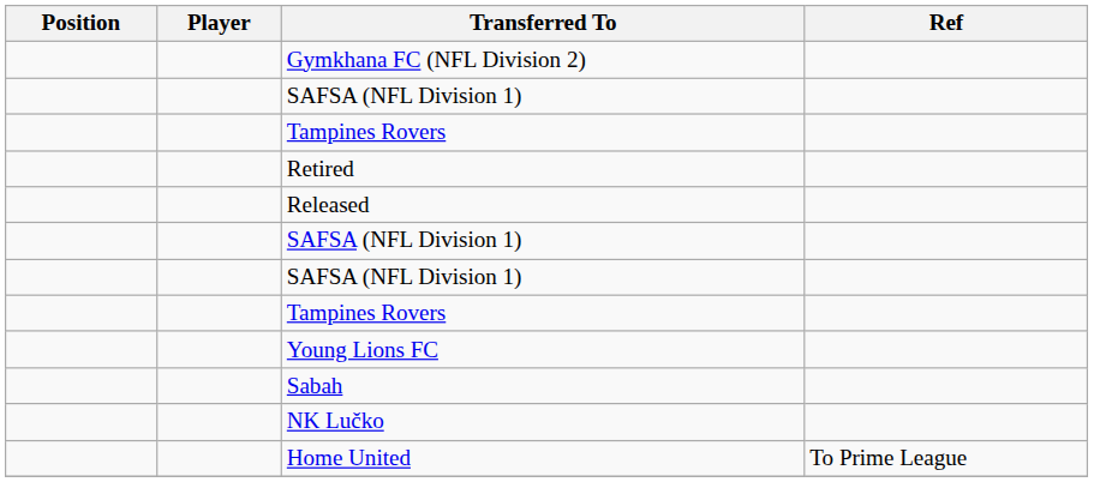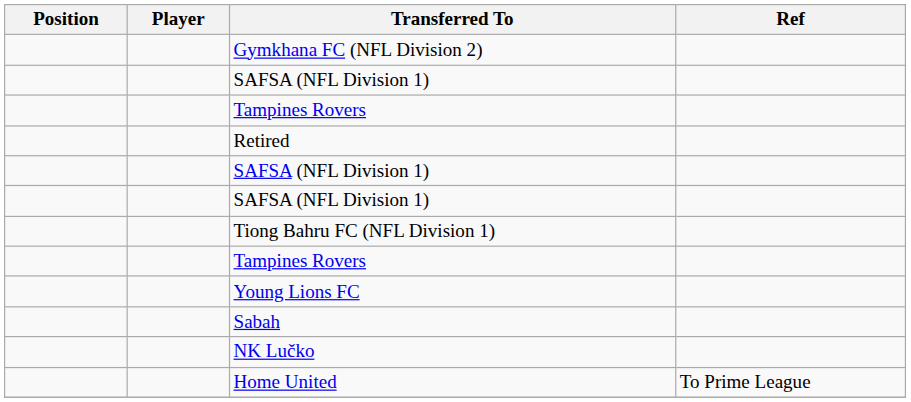 <table class="wikitable sortable" style="width:60%; text-align:center; font-size:100%; text-align:left;">
 <tr>
 <th><strong>Position</strong></th>
 <th><strong>Player</strong></th>
 <th><strong>Transferred To</strong></th>
 <th><strong>Ref</strong></th>
 </tr>
 <tr>
 <td></td>
 <td></td>
 <td> <a href='#'>Gymkhana FC</a> (NFL Division 2)</td>
 <td></td>
 </tr>
 <tr>
 <td></td>
 <td></td>
 <td> SAFSA (NFL Division 1)</td>
 <td></td>
 </tr>
 <tr>
 <td></td>
 <td></td>
 <td> <a href='#'>Tampines Rovers</a></td>
 <td></td>
 </tr>
 <tr>
 <td></td>
 <td></td>
 <td>Retired</td>
 <td></td>
 </tr>
 <tr>
 <td></td>
 <td></td>
-<td>Released</td>
-<td></td>
-</tr>
-<tr>
-<td></td>
-<td></td>
 <td> <a href='#'>SAFSA</a> (NFL Division 1)</td>
 <td></td>
 </tr>
 <tr>
 <td></td>
 <td></td>
 <td> SAFSA (NFL Division 1)</td>
+<td></td>
+</tr>
+<tr>
+<td></td>
+<td></td>
+<td> Tiong Bahru FC (NFL Division 1)</td>
 <td></td>
 </tr>
 <tr>
 <td></td>
 <td></td>
 <td> <a href='#'>Tampines Rovers</a></td>
 <td></td>
 </tr>
 <tr>
 <td></td>
 <td></td>
 <td> <a href='#'>Young Lions FC</a></td>
 <td></td>
 </tr>
 <tr>
 <td></td>
 <td></td>
 <td> <a href='#'>Sabah</a></td>
 <td></td>
 </tr>
 <tr>
 <td></td>
 <td></td>
 <td> <a href='#'>NK Lučko</a></td>
 <td></td>
 </tr>
 <tr>
 <td></td>
 <td></td>
 <td> <a href='#'>Home United</a></td>
 <td>To Prime League</td>
 </tr>
 <tr>
 </tr>
 </table>
